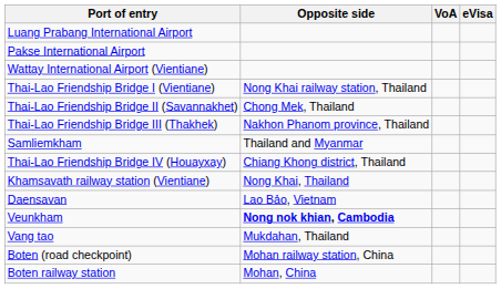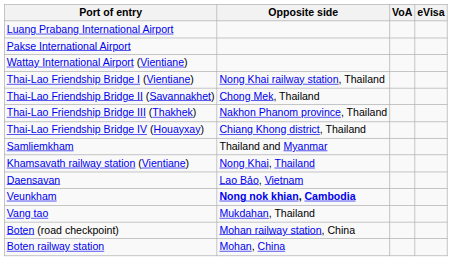 <table class="wikitable">
 <tr>
 <th>Port of entry</th>
 <th>Opposite side</th>
 <th>VoA</th>
 <th>eVisa</th>
 </tr>
 <tr>
 <td><a href='#'>Luang Prabang International Airport</a></td>
 <td></td>
 <td></td>
 <td></td>
 </tr>
 <tr>
 <td><a href='#'>Pakse International Airport</a></td>
 <td></td>
 <td></td>
 <td></td>
 </tr>
 <tr>
 <td><a href='#'>Wattay International Airport</a> (<a href='#'>Vientiane</a>)</td>
 <td></td>
 <td></td>
 <td></td>
 </tr>
 <tr>
 <td><a href='#'>Thai-Lao Friendship Bridge I</a> (<a href='#'>Vientiane</a>)</td>
 <td><a href='#'>Nong Khai railway station</a>, Thailand</td>
 <td></td>
 <td></td>
 </tr>
 <tr>
 <td><a href='#'>Thai-Lao Friendship Bridge II</a> (<a href='#'>Savannakhet</a>)</td>
 <td><a href='#'>Chong Mek</a>, Thailand</td>
 <td></td>
 <td></td>
 </tr>
 <tr>
 <td><a href='#'>Thai-Lao Friendship Bridge III</a> (<a href='#'>Thakhek</a>)</td>
 <td><a href='#'>Nakhon Phanom province</a>, Thailand</td>
 <td></td>
 <td></td>
 </tr>
 <tr>
-<td><a href='#'>Samliemkham</a></td>
-<td>Thailand and <a href='#'>Myanmar</a></td>
+<td><a href='#'>Thai-Lao Friendship Bridge IV</a> (<a href='#'>Houayxay</a>)</td>
+<td><a href='#'>Chiang Khong district</a>, Thailand</td>
 <td></td>
 <td></td>
 </tr>
 <tr>
-<td><a href='#'>Thai-Lao Friendship Bridge IV</a> (<a href='#'>Houayxay</a>)</td>
-<td><a href='#'>Chiang Khong district</a>, Thailand</td>
+<td><a href='#'>Samliemkham</a></td>
+<td>Thailand and <a href='#'>Myanmar</a></td>
 <td></td>
 <td></td>
 </tr>
 <tr>
 <td><a href='#'>Khamsavath railway station</a> (<a href='#'>Vientiane</a>)</td>
 <td><a href='#'>Nong Khai</a>, <a href='#'>Thailand</a></td>
 <td></td>
 <td></td>
 </tr>
 <tr>
 <td><a href='#'>Daensavan</a></td>
 <td><a href='#'>Lao Bảo</a>, <a href='#'>Vietnam</a></td>
 <td></td>
 <td></td>
 </tr>
 <tr>
 <td><a href='#'>Veunkham</a></td>
 <td><strong><a href='#'>Nong nok khian</a>, <a href='#'>Cambodia</a></strong></td>
 <td></td>
 <td></td>
 </tr>
 <tr>
 <td><a href='#'>Vang tao</a></td>
 <td><a href='#'>Mukdahan</a>, Thailand</td>
 <td></td>
 <td></td>
 </tr>
 <tr>
 <td><a href='#'>Boten</a> (road checkpoint)</td>
 <td><a href='#'>Mohan railway station</a>, China</td>
 <td></td>
 <td></td>
 </tr>
 <tr>
 <td><a href='#'>Boten railway station</a></td>
 <td><a href='#'>Mohan</a>, <a href='#'>China</a></td>
 <td></td>
 <td></td>
 </tr>
 </table>
